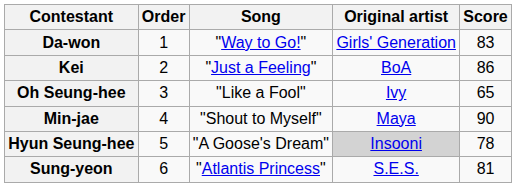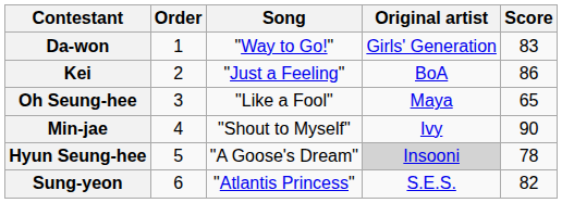 <table class="wikitable plainrowheaders" style="text-align:center">
 <tr>
 <th scope="col">Contestant</th>
 <th scope="col">Order</th>
 <th scope="col">Song</th>
 <th scope="col">Original artist</th>
 <th scope="col">Score</th>
 </tr>
 <tr>
 <th scope="row">Da-won</th>
 <td>1</td>
 <td>"<a href='#'>Way to Go!</a>"</td>
 <td><a href='#'>Girls' Generation</a></td>
 <td>83</td>
 </tr>
 <tr>
 </tr>
 <tr>
 <th scope="row">Kei</th>
 <td>2</td>
 <td>"<a href='#'>Just a Feeling</a>"</td>
 <td><a href='#'>BoA</a></td>
 <td>86</td>
 </tr>
 <tr>
 <th scope="row">Oh Seung-hee</th>
 <td>3</td>
 <td>"Like a Fool"</td>
-<td><a href='#'>Ivy</a></td>
+<td><a href='#'>Maya</a></td>
 <td>65</td>
 </tr>
 <tr>
 <th scope="row">Min-jae</th>
 <td>4</td>
 <td>"Shout to Myself"</td>
-<td><a href='#'>Maya</a></td>
+<td><a href='#'>Ivy</a></td>
 <td>90</td>
 </tr>
 <tr>
 <th scope="row">Hyun Seung-hee</th>
 <td>5</td>
 <td>"A Goose's Dream"</td>
 <td style="background: lightgrey;"><a href='#'>Insooni</a></td>
 <td>78</td>
 </tr>
 <tr>
 <th scope="row">Sung-yeon</th>
 <td>6</td>
 <td>"<a href='#'>Atlantis Princess</a>"</td>
 <td><a href='#'>S.E.S.</a></td>
-<td>81</td>
+<td>82</td>
 </tr>
 </table>
